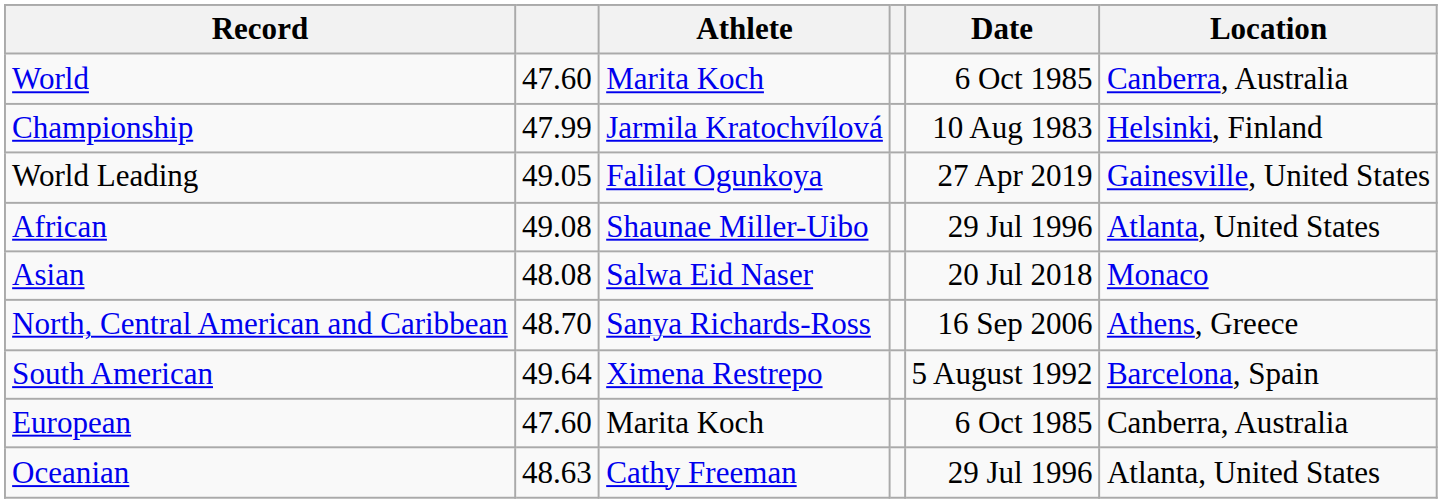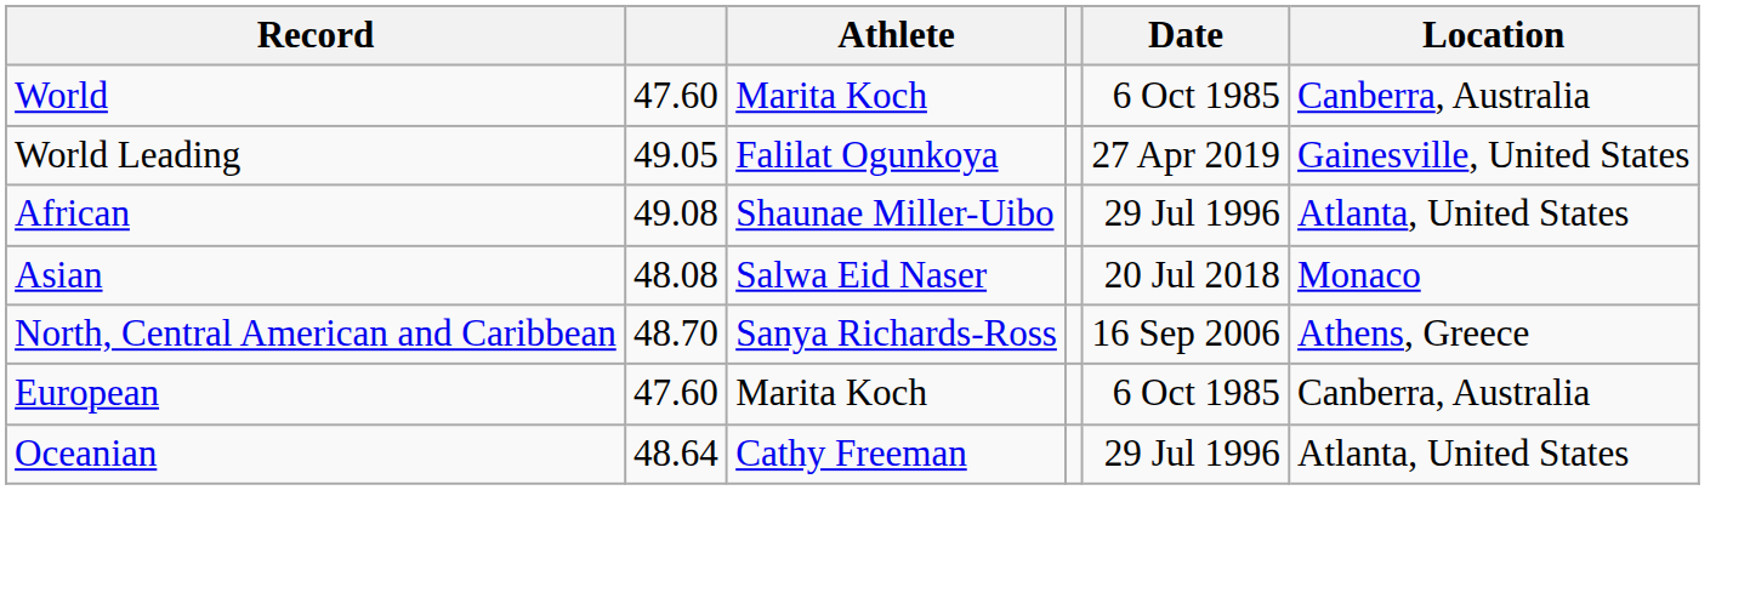 <table class="wikitable">
 <tr>
 <th>Record</th>
 <th></th>
 <th>Athlete</th>
 <th></th>
 <th>Date</th>
 <th>Location</th>
 </tr>
 <tr>
 <td><a href='#'>World</a></td>
 <td>47.60</td>
 <td><a href='#'>Marita Koch</a></td>
 <td></td>
 <td align=right>6 Oct 1985</td>
 <td><a href='#'>Canberra</a>, Australia</td>
-</tr>
-<tr>
-<td><a href='#'>Championship</a></td>
-<td>47.99</td>
-<td><a href='#'>Jarmila Kratochvílová</a></td>
-<td></td>
-<td align=right>10 Aug 1983</td>
-<td><a href='#'>Helsinki</a>, Finland</td>
 </tr>
 <tr>
 <td>World Leading</td>
 <td>49.05</td>
 <td><a href='#'>Falilat Ogunkoya</a></td>
 <td></td>
 <td align=right>27 Apr 2019</td>
 <td><a href='#'>Gainesville</a>, United States</td>
 </tr>
 <tr>
 <td><a href='#'>African</a></td>
 <td>49.08</td>
 <td><a href='#'>Shaunae Miller-Uibo</a></td>
 <td></td>
 <td align=right>29 Jul 1996</td>
 <td><a href='#'>Atlanta</a>, United States</td>
 </tr>
 <tr>
 <td><a href='#'>Asian</a></td>
 <td>48.08</td>
 <td><a href='#'>Salwa Eid Naser</a></td>
 <td></td>
 <td align=right>20 Jul 2018</td>
 <td><a href='#'>Monaco</a></td>
 </tr>
 <tr>
 <td><a href='#'>North, Central American and Caribbean</a></td>
 <td>48.70</td>
 <td><a href='#'>Sanya Richards-Ross</a></td>
 <td></td>
 <td align=right>16 Sep 2006</td>
 <td><a href='#'>Athens</a>, Greece</td>
 </tr>
 <tr>
-<td><a href='#'>South American</a></td>
-<td>49.64</td>
-<td><a href='#'>Ximena Restrepo</a></td>
-<td></td>
-<td align=right>5 August 1992</td>
-<td><a href='#'>Barcelona</a>, Spain</td>
-</tr>
-<tr>
 <td><a href='#'>European</a></td>
 <td>47.60</td>
 <td>Marita Koch</td>
 <td></td>
 <td align=right>6 Oct 1985</td>
 <td>Canberra, Australia</td>
 </tr>
 <tr>
 <td><a href='#'>Oceanian</a></td>
-<td>48.63</td>
+<td>48.64</td>
 <td><a href='#'>Cathy Freeman</a></td>
 <td></td>
 <td align=right>29 Jul 1996</td>
 <td>Atlanta, United States</td>
 </tr>
 </table>
